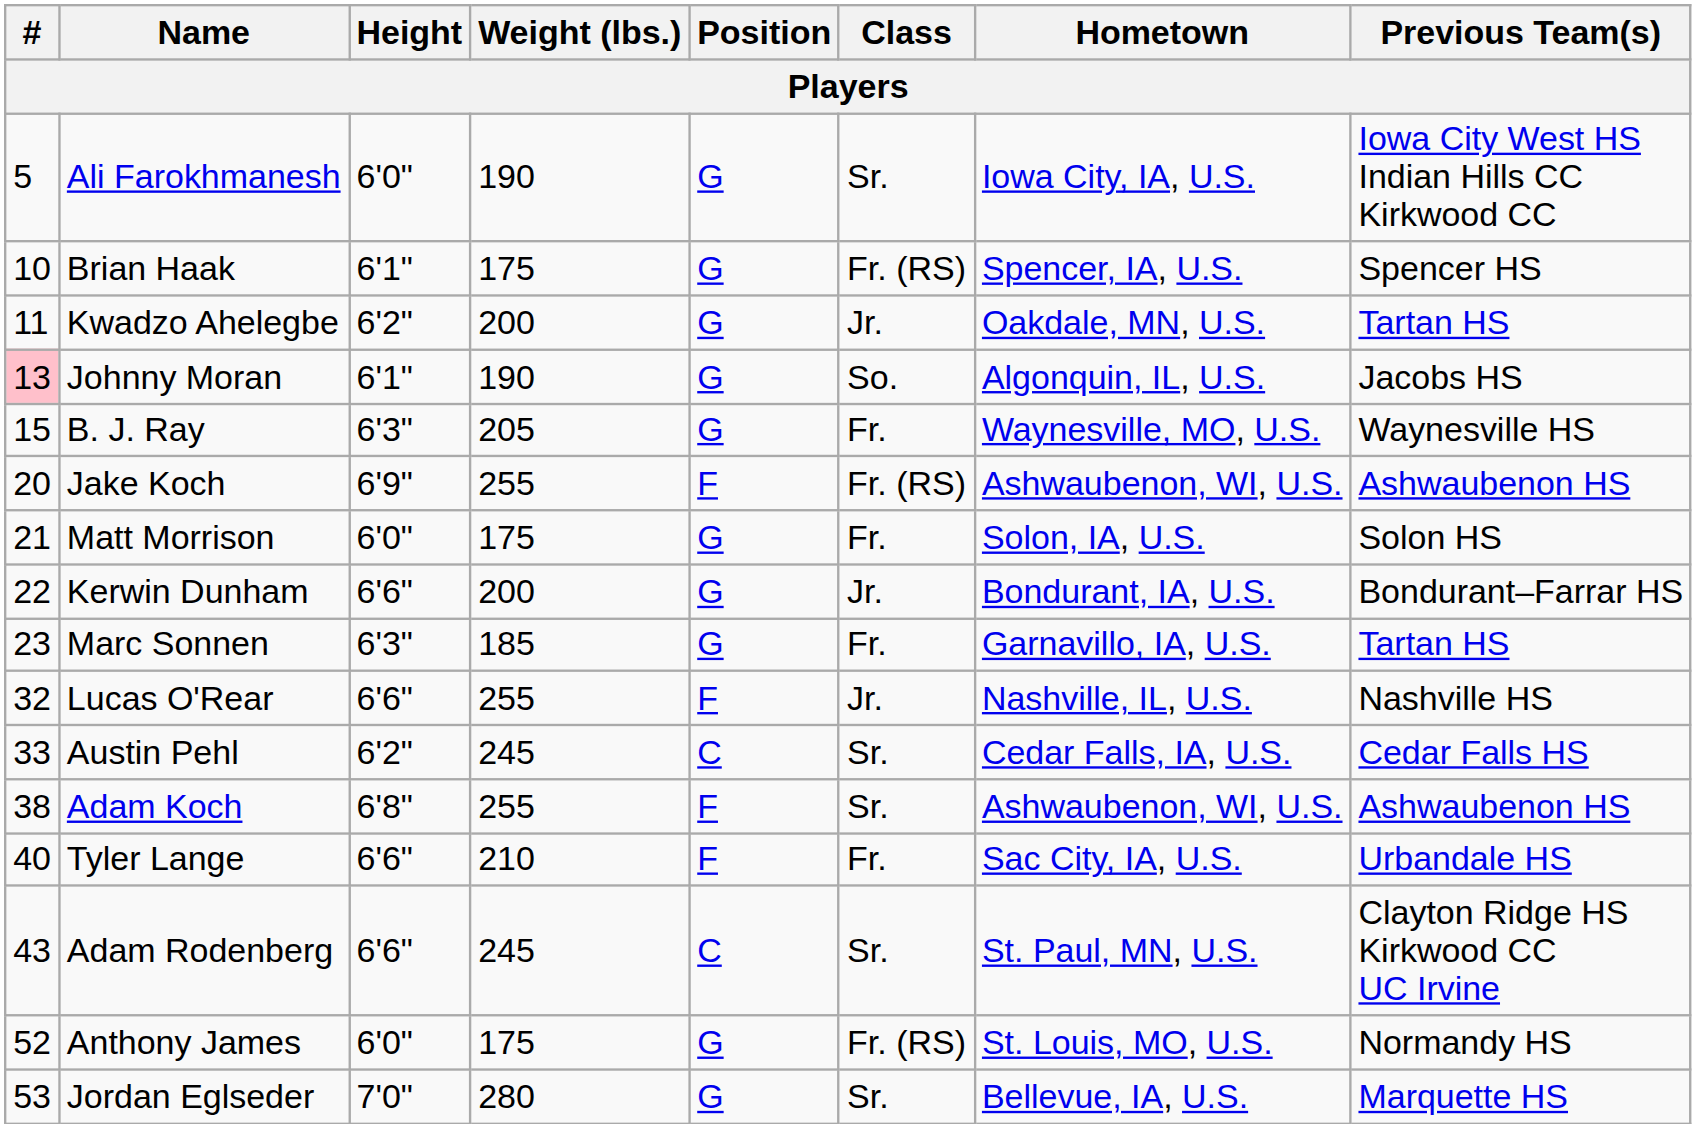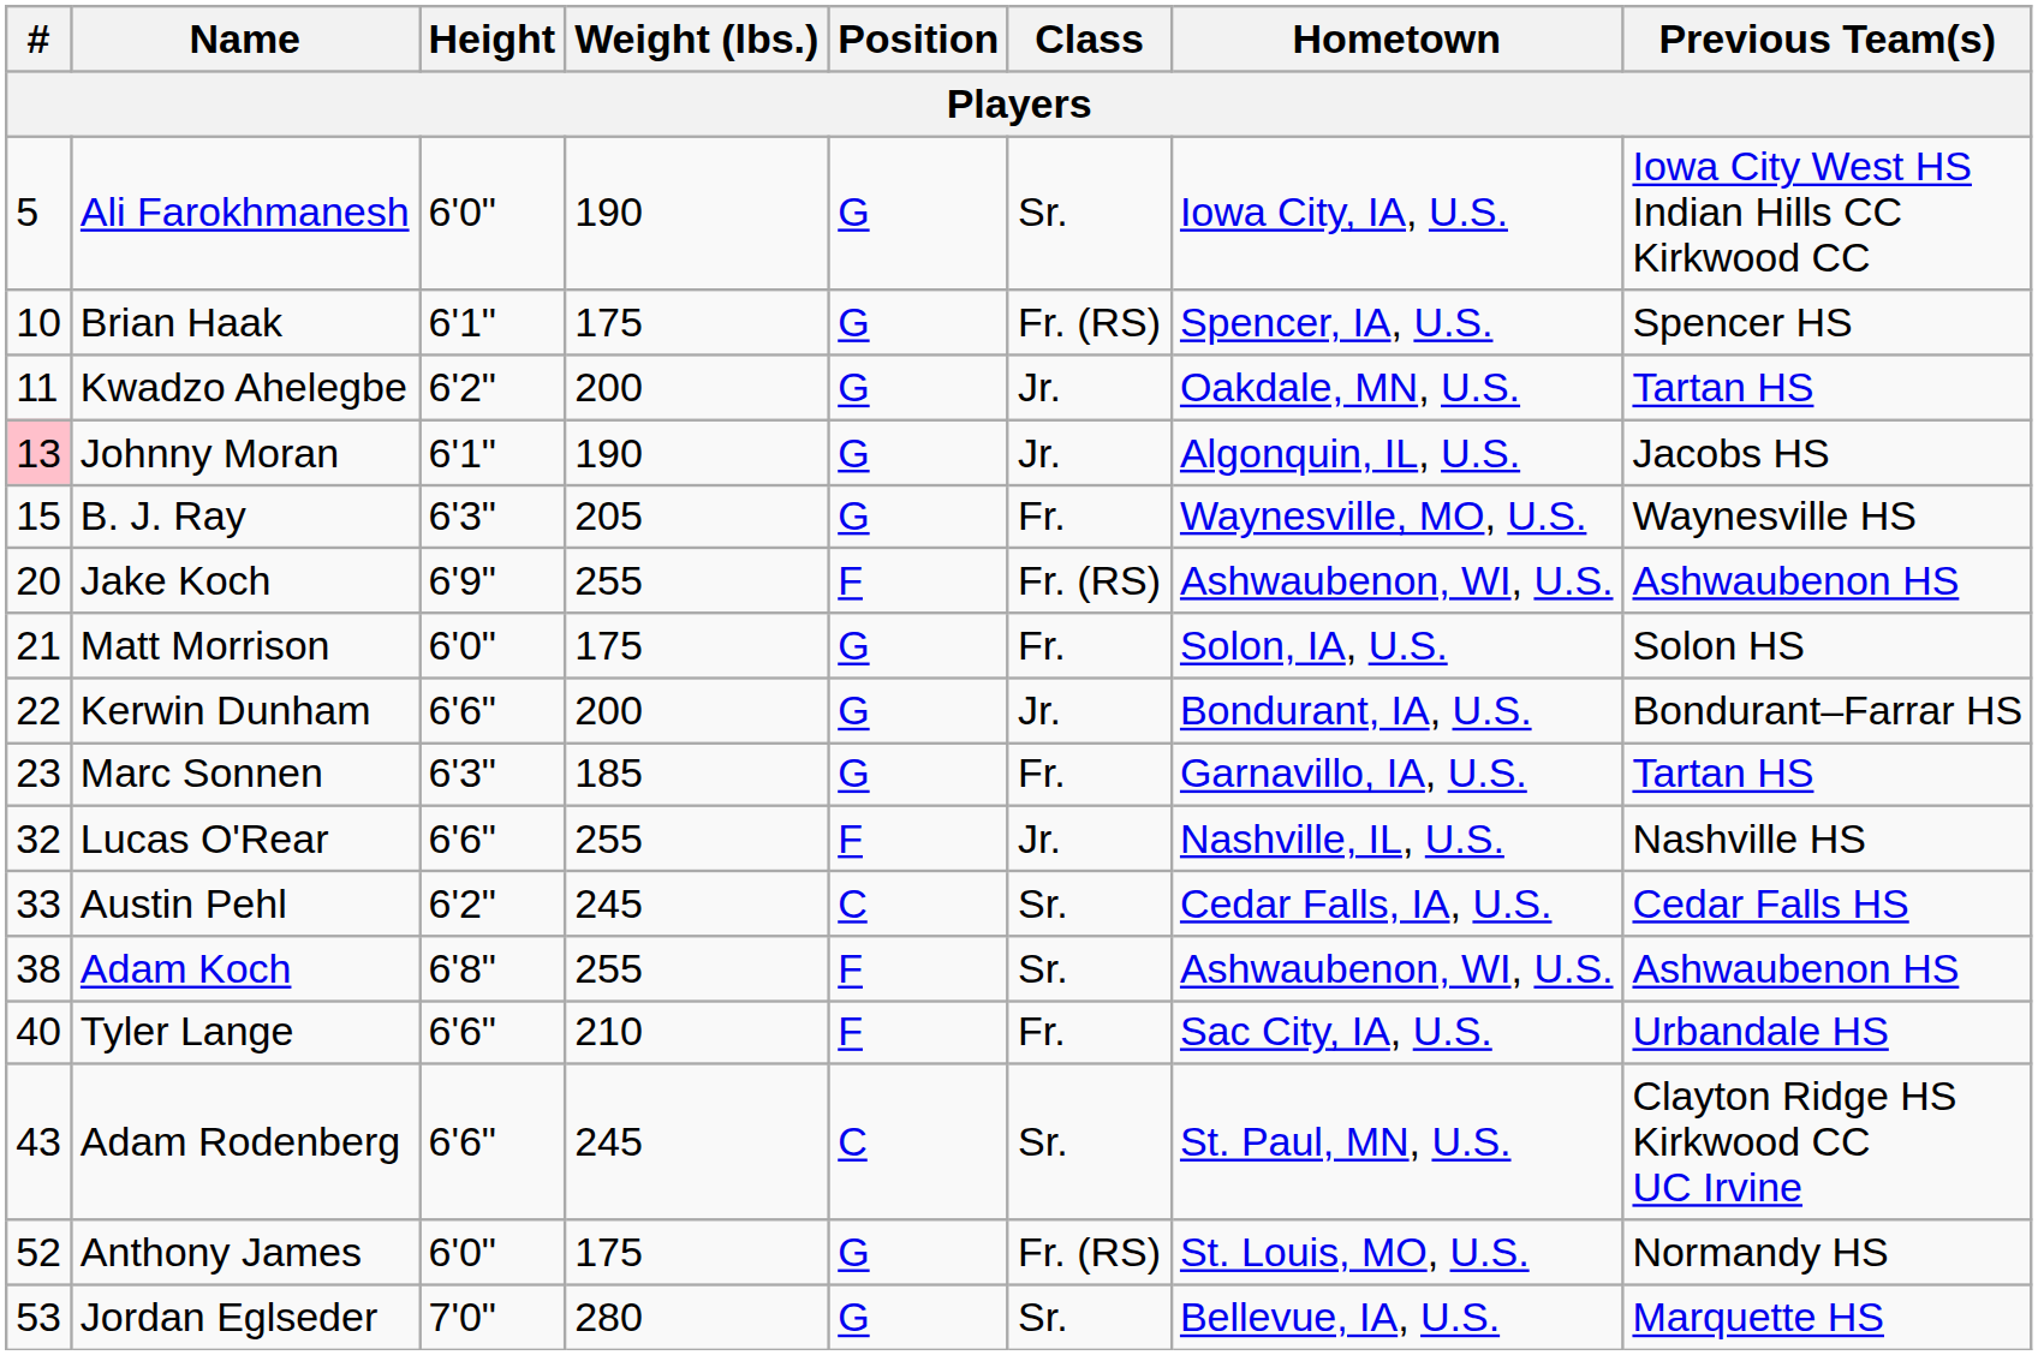 <table class="wikitable" style="font-size: 90%">
 <tr>
 <th>#</th>
 <th>Name</th>
 <th>Height</th>
 <th>Weight (lbs.)</th>
 <th>Position</th>
 <th>Class</th>
 <th>Hometown</th>
 <th>Previous Team(s)</th>
 </tr>
 <tr>
 <th colspan="11">Players</th>
 </tr>
 <tr>
 <td>5</td>
 <td><a href='#'>Ali Farokhmanesh</a></td>
 <td>6'0"</td>
 <td>190</td>
 <td><a href='#'>G</a></td>
 <td>Sr.</td>
 <td><a href='#'>Iowa City, IA</a>, <a href='#'>U.S.</a></td>
 <td><a href='#'>Iowa City West HS</a><br>Indian Hills CC<br>Kirkwood CC</td>
 </tr>
 <tr>
 <td>10</td>
 <td>Brian Haak</td>
 <td>6'1"</td>
 <td>175</td>
 <td><a href='#'>G</a></td>
 <td>Fr. (RS)</td>
 <td><a href='#'>Spencer, IA</a>, <a href='#'>U.S.</a></td>
 <td>Spencer HS</td>
 </tr>
 <tr>
 <td>11</td>
 <td>Kwadzo Ahelegbe</td>
 <td>6'2"</td>
 <td>200</td>
 <td><a href='#'>G</a></td>
 <td>Jr.</td>
 <td><a href='#'>Oakdale, MN</a>, <a href='#'>U.S.</a></td>
 <td><a href='#'>Tartan HS</a></td>
 </tr>
 <tr>
 <td style="background: pink;">13</td>
 <td>Johnny Moran</td>
 <td>6'1"</td>
 <td>190</td>
 <td><a href='#'>G</a></td>
-<td>So.</td>
+<td>Jr.</td>
 <td><a href='#'>Algonquin, IL</a>, <a href='#'>U.S.</a></td>
 <td>Jacobs HS</td>
 </tr>
 <tr>
 <td>15</td>
 <td>B. J. Ray</td>
 <td>6'3"</td>
 <td>205</td>
 <td><a href='#'>G</a></td>
 <td>Fr.</td>
 <td><a href='#'>Waynesville, MO</a>, <a href='#'>U.S.</a></td>
 <td>Waynesville HS</td>
 </tr>
 <tr>
 <td>20</td>
 <td>Jake Koch</td>
 <td>6'9"</td>
 <td>255</td>
 <td><a href='#'>F</a></td>
 <td>Fr. (RS)</td>
 <td><a href='#'>Ashwaubenon, WI</a>, <a href='#'>U.S.</a></td>
 <td><a href='#'>Ashwaubenon HS</a></td>
 </tr>
 <tr>
 <td>21</td>
 <td>Matt Morrison</td>
 <td>6'0"</td>
 <td>175</td>
 <td><a href='#'>G</a></td>
 <td>Fr.</td>
 <td><a href='#'>Solon, IA</a>, <a href='#'>U.S.</a></td>
 <td>Solon HS</td>
 </tr>
 <tr>
 <td>22</td>
 <td>Kerwin Dunham</td>
 <td>6'6"</td>
 <td>200</td>
 <td><a href='#'>G</a></td>
 <td>Jr.</td>
 <td><a href='#'>Bondurant, IA</a>, <a href='#'>U.S.</a></td>
 <td>Bondurant–Farrar HS</td>
 </tr>
 <tr>
 <td>23</td>
 <td>Marc Sonnen</td>
 <td>6'3"</td>
 <td>185</td>
 <td><a href='#'>G</a></td>
 <td>Fr.</td>
 <td><a href='#'>Garnavillo, IA</a>, <a href='#'>U.S.</a></td>
 <td><a href='#'>Tartan HS</a></td>
 </tr>
 <tr>
 <td>32</td>
 <td>Lucas O'Rear</td>
 <td>6'6"</td>
 <td>255</td>
 <td><a href='#'>F</a></td>
 <td>Jr.</td>
 <td><a href='#'>Nashville, IL</a>, <a href='#'>U.S.</a></td>
 <td>Nashville HS</td>
 </tr>
 <tr>
 <td>33</td>
 <td>Austin Pehl</td>
 <td>6'2"</td>
 <td>245</td>
 <td><a href='#'>C</a></td>
 <td>Sr.</td>
 <td><a href='#'>Cedar Falls, IA</a>, <a href='#'>U.S.</a></td>
 <td><a href='#'>Cedar Falls HS</a></td>
 </tr>
 <tr>
 <td>38</td>
 <td><a href='#'>Adam Koch</a></td>
 <td>6'8"</td>
 <td>255</td>
 <td><a href='#'>F</a></td>
 <td>Sr.</td>
 <td><a href='#'>Ashwaubenon, WI</a>, <a href='#'>U.S.</a></td>
 <td><a href='#'>Ashwaubenon HS</a></td>
 </tr>
 <tr>
 <td>40</td>
 <td>Tyler Lange</td>
 <td>6'6"</td>
 <td>210</td>
 <td><a href='#'>F</a></td>
 <td>Fr.</td>
 <td><a href='#'>Sac City, IA</a>, <a href='#'>U.S.</a></td>
 <td><a href='#'>Urbandale HS</a></td>
 </tr>
 <tr>
 <td>43</td>
 <td>Adam Rodenberg</td>
 <td>6'6"</td>
 <td>245</td>
 <td><a href='#'>C</a></td>
 <td>Sr.</td>
 <td><a href='#'>St. Paul, MN</a>, <a href='#'>U.S.</a></td>
 <td>Clayton Ridge HS<br>Kirkwood CC<br><a href='#'>UC Irvine</a></td>
 </tr>
 <tr>
 <td>52</td>
 <td>Anthony James</td>
 <td>6'0"</td>
 <td>175</td>
 <td><a href='#'>G</a></td>
 <td>Fr. (RS)</td>
 <td><a href='#'>St. Louis, MO</a>, <a href='#'>U.S.</a></td>
 <td>Normandy HS</td>
 </tr>
 <tr>
 <td>53</td>
 <td>Jordan Eglseder</td>
 <td>7'0"</td>
 <td>280</td>
 <td><a href='#'>G</a></td>
 <td>Sr.</td>
 <td><a href='#'>Bellevue, IA</a>, <a href='#'>U.S.</a></td>
 <td><a href='#'>Marquette HS</a></td>
 </tr>
 </table>
